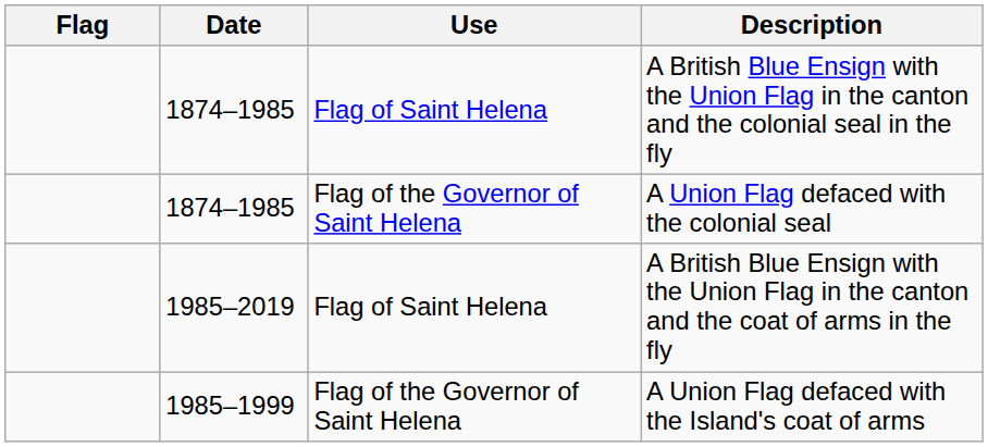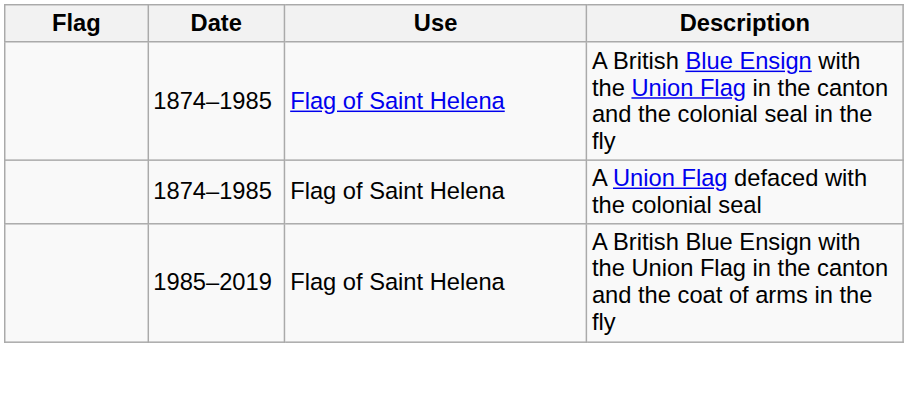 <table class="wikitable">
 <tr>
 <th width="110">Flag</th>
 <th width="100">Date</th>
 <th width="250">Use</th>
 <th width="250">Description</th>
 </tr>
 <tr>
 <td></td>
 <td>1874–1985</td>
 <td><a href='#'>Flag of Saint Helena</a></td>
 <td>A British <a href='#'>Blue Ensign</a> with the <a href='#'>Union Flag</a> in the canton and the colonial seal in the fly</td>
 </tr>
 <tr>
 <td></td>
 <td>1874–1985</td>
-<td>Flag of the <a href='#'>Governor of Saint Helena</a></td>
+<td>Flag of Saint Helena</td>
 <td>A <a href='#'>Union Flag</a> defaced with the colonial seal</td>
 </tr>
 <tr>
 <td></td>
 <td>1985–2019</td>
 <td>Flag of Saint Helena</td>
 <td>A British Blue Ensign with the Union Flag in the canton and the coat of arms in the fly</td>
 </tr>
-<tr>
-<td></td>
-<td>1985–1999</td>
-<td>Flag of the Governor of Saint Helena</td>
-<td>A Union Flag defaced with the Island's coat of arms</td>
-</tr>
 </table>
